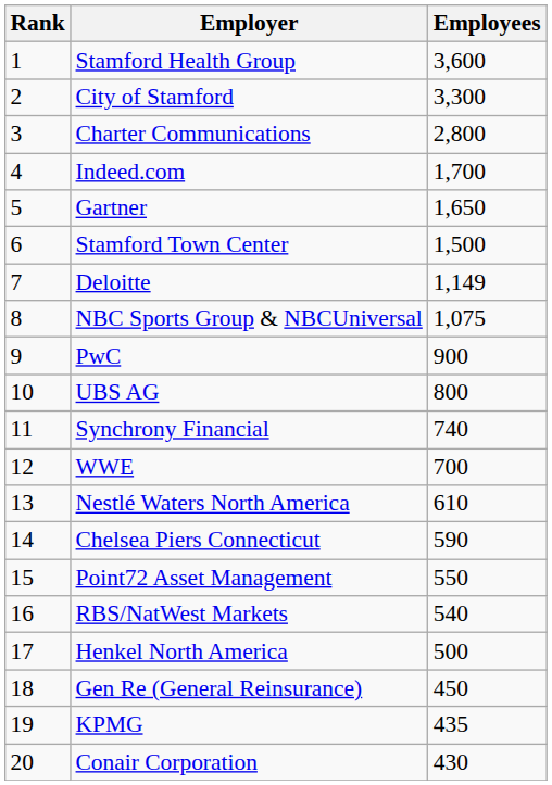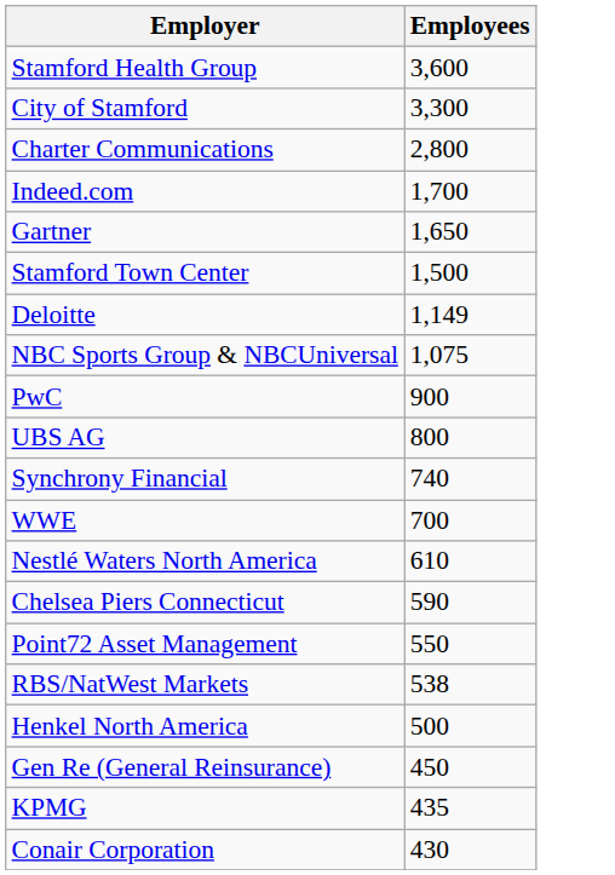 <table class="wikitable" border="1">
 <tr>
-<th>Rank</th>
 <th>Employer</th>
 <th>Employees</th>
 </tr>
 <tr>
-<td>1</td>
 <td><a href='#'>Stamford Health Group</a></td>
 <td>3,600</td>
 </tr>
 <tr>
-<td>2</td>
 <td><a href='#'>City of Stamford</a></td>
 <td>3,300</td>
 </tr>
 <tr>
-<td>3</td>
 <td><a href='#'>Charter Communications</a></td>
 <td>2,800</td>
 </tr>
 <tr>
-<td>4</td>
 <td><a href='#'>Indeed.com</a></td>
 <td>1,700</td>
 </tr>
 <tr>
-<td>5</td>
 <td><a href='#'>Gartner</a></td>
 <td>1,650</td>
 </tr>
 <tr>
-<td>6</td>
 <td><a href='#'>Stamford Town Center</a></td>
 <td>1,500</td>
 </tr>
 <tr>
-<td>7</td>
 <td><a href='#'>Deloitte</a></td>
 <td>1,149</td>
 </tr>
 <tr>
-<td>8</td>
 <td><a href='#'>NBC Sports Group</a> & <a href='#'>NBCUniversal</a></td>
 <td>1,075</td>
 </tr>
 <tr>
-<td>9</td>
 <td><a href='#'>PwC</a></td>
 <td>900</td>
 </tr>
 <tr>
-<td>10</td>
 <td><a href='#'>UBS AG</a></td>
 <td>800</td>
 </tr>
 <tr>
-<td>11</td>
 <td><a href='#'>Synchrony Financial</a></td>
 <td>740</td>
 </tr>
 <tr>
-<td>12</td>
 <td><a href='#'>WWE</a></td>
 <td>700</td>
 </tr>
 <tr>
-<td>13</td>
 <td><a href='#'>Nestlé Waters North America</a></td>
 <td>610</td>
 </tr>
 <tr>
-<td>14</td>
 <td><a href='#'>Chelsea Piers Connecticut</a></td>
 <td>590</td>
 </tr>
 <tr>
-<td>15</td>
 <td><a href='#'>Point72 Asset Management</a></td>
 <td>550</td>
 </tr>
 <tr>
-<td>16</td>
 <td><a href='#'>RBS/NatWest Markets</a></td>
-<td>540</td>
+<td>538</td>
 </tr>
 <tr>
-<td>17</td>
 <td><a href='#'>Henkel North America</a></td>
 <td>500</td>
 </tr>
 <tr>
-<td>18</td>
 <td><a href='#'>Gen Re (General Reinsurance)</a></td>
 <td>450</td>
 </tr>
 <tr>
-<td>19</td>
 <td><a href='#'>KPMG</a></td>
 <td>435</td>
 </tr>
 <tr>
-<td>20</td>
 <td><a href='#'>Conair Corporation</a></td>
 <td>430</td>
 </tr>
 </table>
